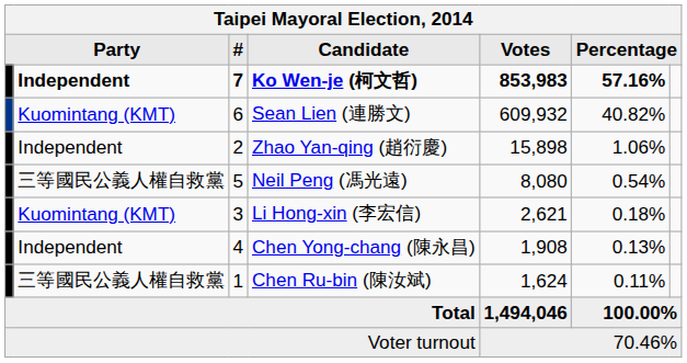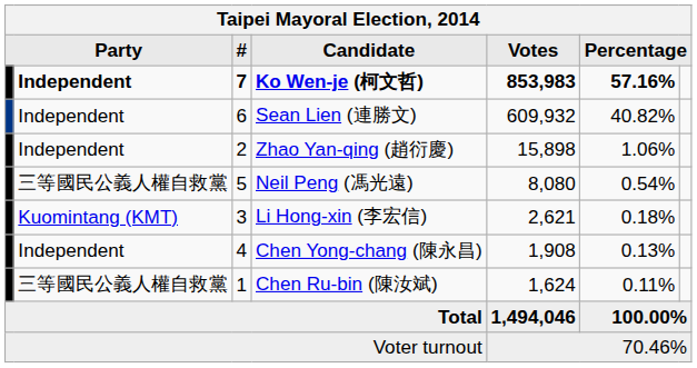 <table class="wikitable collapsible">
 <tr>
 <th colspan="7">Taipei Mayoral Election, 2014</th>
 </tr>
 <tr>
 <th style="background-color:#E9E9E9" colspan=2 style="width: 20em">Party</th>
 <th style="background-color:#E9E9E9" style="width: 2em">#</th>
 <th style="background-color:#E9E9E9" style="width: 13em">Candidate</th>
 <th style="background-color:#E9E9E9" style="width: 6em">Votes</th>
 <th style="background-color:#E9E9E9" colspan=2 style="width: 11em">Percentage</th>
 </tr>
 <tr>
 <td bgcolor="#000000"></td>
 <td align=left> <strong>Independent</strong> </td>
 <td align=center><strong>7</strong></td>
 <td align=left><strong><a href='#'>Ko Wen-je</a> (柯文哲)</strong></td>
 <td align=right><strong>853,983</strong></td>
 <td align=right><strong>57.16%</strong></td>
 <td align=right></td>
 </tr>
 <tr>
 <td bgcolor="#003586"></td>
-<td align=left> <a href='#'>Kuomintang (KMT)</a></td>
+<td align=left> Independent</td>
 <td align=center>6</td>
 <td align=left><a href='#'>Sean Lien</a> (連勝文)</td>
 <td align=right>609,932</td>
 <td align=right>40.82%</td>
 <td align=right></td>
 </tr>
 <tr>
 <td bgcolor="#000000"></td>
 <td align=left> Independent</td>
 <td align=center>2</td>
 <td align=left><a href='#'>Zhao Yan-qing</a> (趙衍慶)</td>
 <td align=right>15,898</td>
 <td align=right>1.06%</td>
 <td align=right></td>
 </tr>
 <tr>
 <td bgcolor="#000000"></td>
 <td align=left>三等國民公義人權自救黨</td>
 <td align=center>5</td>
 <td align=left><a href='#'>Neil Peng</a> (馮光遠)</td>
 <td align=right>8,080</td>
 <td align=right>0.54%</td>
 <td align=right></td>
 </tr>
 <tr>
 <td bgcolor="#000000"></td>
 <td align=left> <a href='#'>Kuomintang (KMT)</a></td>
 <td align=center>3</td>
 <td align=left><a href='#'>Li Hong-xin</a> (李宏信)</td>
 <td align=right>2,621</td>
 <td align=right>0.18%</td>
 <td align=right></td>
 </tr>
 <tr>
 <td bgcolor="#000000"></td>
 <td align=left> Independent</td>
 <td align=center>4</td>
 <td align=left><a href='#'>Chen Yong-chang</a> (陳永昌)</td>
 <td align=right>1,908</td>
 <td align=right>0.13%</td>
 <td align=right></td>
 </tr>
 <tr>
 <td bgcolor="#000000"></td>
 <td align=left>三等國民公義人權自救黨</td>
 <td align=center>1</td>
 <td align=left><a href='#'>Chen Ru-bin</a> (陳汝斌)</td>
 <td align=right>1,624</td>
 <td align=right>0.11%</td>
 <td align=right></td>
 </tr>
 <tr bgcolor="#EEEEEE">
 <td colspan="4" align=right><strong>Total</strong></td>
 <td align=right><strong>1,494,046</strong></td>
 <td align=right colspan=2><strong>100.00%</strong></td>
 </tr>
 <tr bgcolor="#EEEEEE">
 <td colspan="4" align="right">Voter turnout</td>
 <td colspan="3" align="right">70.46%</td>
 </tr>
 </table>
